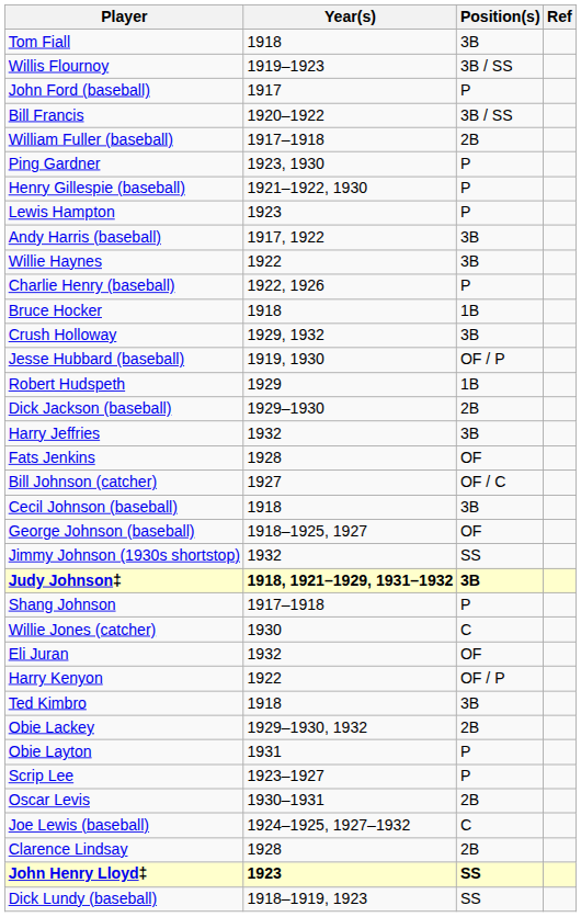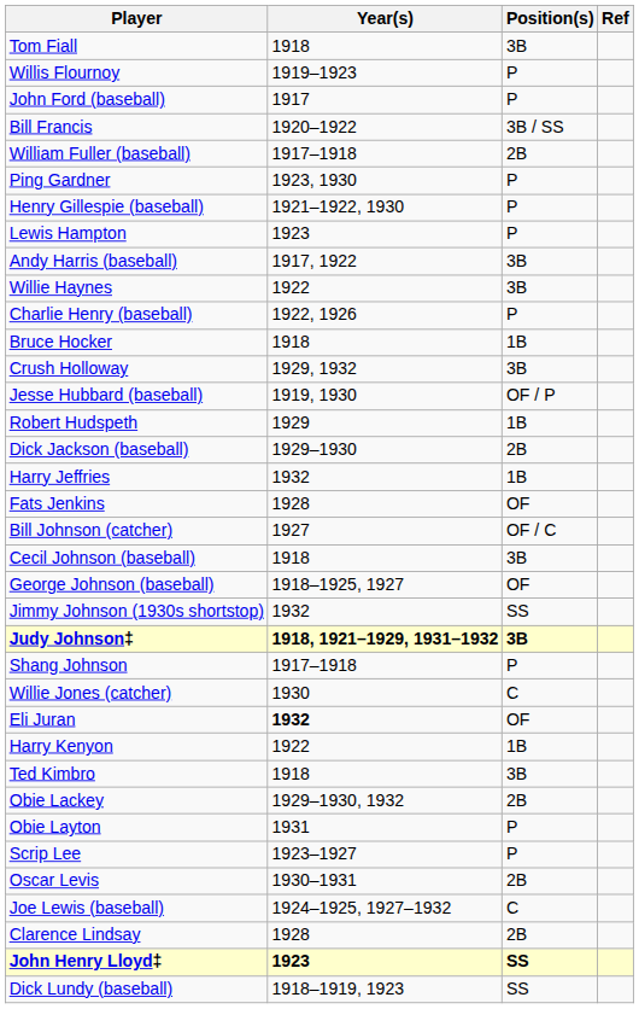 <table class="wikitable">
 <tr>
 <th>Player</th>
 <th>Year(s)</th>
 <th>Position(s)</th>
 <th>Ref</th>
 </tr>
 <tr>
 <td><a href='#'>Tom Fiall</a></td>
 <td>1918</td>
 <td>3B</td>
 <td></td>
 </tr>
 <tr>
 <td><a href='#'>Willis Flournoy</a></td>
 <td>1919–1923</td>
-<td>3B / SS</td>
+<td>P</td>
 <td></td>
 </tr>
 <tr>
 <td><a href='#'>John Ford (baseball)</a></td>
 <td>1917</td>
 <td>P</td>
 <td></td>
 </tr>
 <tr>
 <td><a href='#'>Bill Francis</a></td>
 <td>1920–1922</td>
 <td>3B / SS</td>
 <td></td>
 </tr>
 <tr>
 <td><a href='#'>William Fuller (baseball)</a></td>
 <td>1917–1918</td>
 <td>2B</td>
 <td></td>
 </tr>
 <tr>
 <td><a href='#'>Ping Gardner</a></td>
 <td>1923, 1930</td>
 <td>P</td>
 <td></td>
 </tr>
 <tr>
 <td><a href='#'>Henry Gillespie (baseball)</a></td>
 <td>1921–1922, 1930</td>
 <td>P</td>
 <td></td>
 </tr>
 <tr>
 <td><a href='#'>Lewis Hampton</a></td>
 <td>1923</td>
 <td>P</td>
 <td></td>
 </tr>
 <tr>
 <td><a href='#'>Andy Harris (baseball)</a></td>
 <td>1917, 1922</td>
 <td>3B</td>
 <td></td>
 </tr>
 <tr>
 <td><a href='#'>Willie Haynes</a></td>
 <td>1922</td>
 <td>3B</td>
 <td></td>
 </tr>
 <tr>
 <td><a href='#'>Charlie Henry (baseball)</a></td>
 <td>1922, 1926</td>
 <td>P</td>
 <td></td>
 </tr>
 <tr>
 <td><a href='#'>Bruce Hocker</a></td>
 <td>1918</td>
 <td>1B</td>
 <td></td>
 </tr>
 <tr>
 <td><a href='#'>Crush Holloway</a></td>
 <td>1929, 1932</td>
 <td>3B</td>
 <td></td>
 </tr>
 <tr>
 <td><a href='#'>Jesse Hubbard (baseball)</a></td>
 <td>1919, 1930</td>
 <td>OF / P</td>
 <td></td>
 </tr>
 <tr>
 <td><a href='#'>Robert Hudspeth</a></td>
 <td>1929</td>
 <td>1B</td>
 <td></td>
 </tr>
 <tr>
 <td><a href='#'>Dick Jackson (baseball)</a></td>
 <td>1929–1930</td>
 <td>2B</td>
 <td></td>
 </tr>
 <tr>
 <td><a href='#'>Harry Jeffries</a></td>
 <td>1932</td>
-<td>3B</td>
+<td>1B</td>
 <td></td>
 </tr>
 <tr>
 <td><a href='#'>Fats Jenkins</a></td>
 <td>1928</td>
 <td>OF</td>
 <td></td>
 </tr>
 <tr>
 <td><a href='#'>Bill Johnson (catcher)</a></td>
 <td>1927</td>
 <td>OF / C</td>
 <td></td>
 </tr>
 <tr>
 <td><a href='#'>Cecil Johnson (baseball)</a></td>
 <td>1918</td>
 <td>3B</td>
 <td></td>
 </tr>
 <tr>
 <td><a href='#'>George Johnson (baseball)</a></td>
 <td>1918–1925, 1927</td>
 <td>OF</td>
 <td></td>
 </tr>
 <tr>
 <td><a href='#'>Jimmy Johnson (1930s shortstop)</a></td>
 <td>1932</td>
 <td>SS</td>
 <td></td>
 </tr>
 <tr style="background:#FFFFCC;">
 <td><strong><a href='#'>Judy Johnson</a>‡</strong></td>
 <td><strong>1918, 1921–1929, 1931–1932</strong></td>
 <td><strong>3B</strong></td>
 <td><strong></strong></td>
 </tr>
 <tr>
 <td><a href='#'>Shang Johnson</a></td>
 <td>1917–1918</td>
 <td>P</td>
 <td></td>
 </tr>
 <tr>
 <td><a href='#'>Willie Jones (catcher)</a></td>
 <td>1930</td>
 <td>C</td>
 <td></td>
 </tr>
 <tr>
 <td><a href='#'>Eli Juran</a></td>
-<td>1932</td>
+<td><strong>1932</strong></td>
 <td>OF</td>
 <td></td>
 </tr>
 <tr>
 <td><a href='#'>Harry Kenyon</a></td>
 <td>1922</td>
-<td>OF / P</td>
+<td>1B</td>
 <td></td>
 </tr>
 <tr>
 <td><a href='#'>Ted Kimbro</a></td>
 <td>1918</td>
 <td>3B</td>
 <td></td>
 </tr>
 <tr>
 <td><a href='#'>Obie Lackey</a></td>
 <td>1929–1930, 1932</td>
 <td>2B</td>
 <td></td>
 </tr>
 <tr>
 <td><a href='#'>Obie Layton</a></td>
 <td>1931</td>
 <td>P</td>
 <td></td>
 </tr>
 <tr>
 <td><a href='#'>Scrip Lee</a></td>
 <td>1923–1927</td>
 <td>P</td>
 <td></td>
 </tr>
 <tr>
 <td><a href='#'>Oscar Levis</a></td>
 <td>1930–1931</td>
 <td>2B</td>
 <td></td>
 </tr>
 <tr>
 <td><a href='#'>Joe Lewis (baseball)</a></td>
 <td>1924–1925, 1927–1932</td>
 <td>C</td>
 <td></td>
 </tr>
 <tr>
 <td><a href='#'>Clarence Lindsay</a></td>
 <td>1928</td>
 <td>2B</td>
 <td></td>
 </tr>
 <tr style="background:#FFFFCC;">
 <td><strong><a href='#'>John Henry Lloyd</a>‡</strong></td>
 <td><strong>1923</strong></td>
 <td><strong>SS</strong></td>
 <td><strong></strong></td>
 </tr>
 <tr>
 <td><a href='#'>Dick Lundy (baseball)</a></td>
 <td>1918–1919, 1923</td>
 <td>SS</td>
 <td></td>
 </tr>
 </table>
